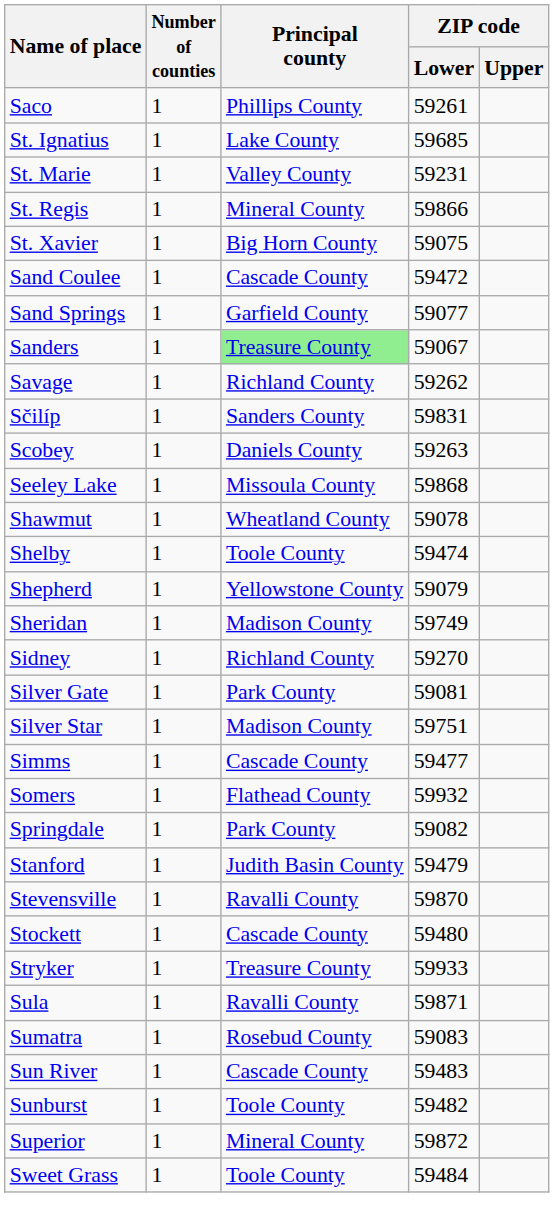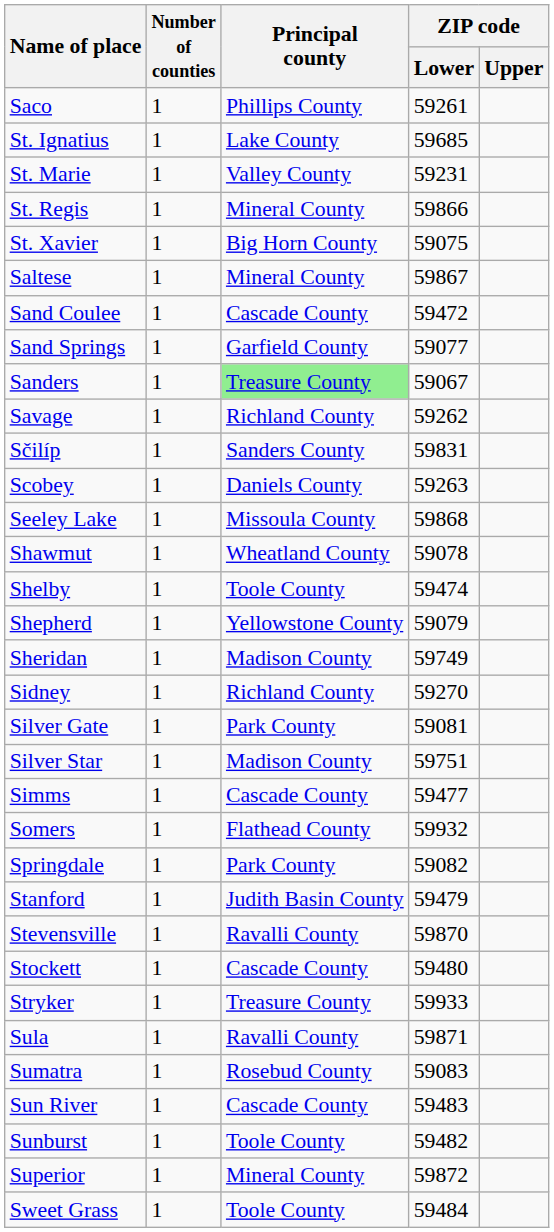 <table class=wikitable>
 <tr>
 <th rowspan=2>Name of place</th>
 <th rowspan=2><small>Number <br>of<br>counties</small></th>
 <th rowspan=2>Principal <br> county</th>
 <th colspan=2>ZIP code</th>
 </tr>
 <tr>
 <th>Lower</th>
 <th>Upper</th>
 </tr>
 <tr>
 <td><a href='#'>Saco</a></td>
 <td>1</td>
 <td><a href='#'>Phillips County</a></td>
 <td>59261</td>
 <td></td>
 </tr>
 <tr>
 <td><a href='#'>St. Ignatius</a></td>
 <td>1</td>
 <td><a href='#'>Lake County</a></td>
 <td>59685</td>
 <td></td>
 </tr>
 <tr>
 <td><a href='#'>St. Marie</a></td>
 <td>1</td>
 <td><a href='#'>Valley County</a></td>
 <td>59231</td>
 <td></td>
 </tr>
 <tr>
 <td><a href='#'>St. Regis</a></td>
 <td>1</td>
 <td><a href='#'>Mineral County</a></td>
 <td>59866</td>
 <td></td>
 </tr>
 <tr>
 <td><a href='#'>St. Xavier</a></td>
 <td>1</td>
 <td><a href='#'>Big Horn County</a></td>
 <td>59075</td>
+<td></td>
+</tr>
+<tr>
+<td><a href='#'>Saltese</a></td>
+<td>1</td>
+<td><a href='#'>Mineral County</a></td>
+<td>59867</td>
 <td></td>
 </tr>
 <tr>
 <td><a href='#'>Sand Coulee</a></td>
 <td>1</td>
 <td><a href='#'>Cascade County</a></td>
 <td>59472</td>
 <td></td>
 </tr>
 <tr>
 <td><a href='#'>Sand Springs</a></td>
 <td>1</td>
 <td><a href='#'>Garfield County</a></td>
 <td>59077</td>
 <td></td>
 </tr>
 <tr>
 <td><a href='#'>Sanders</a></td>
 <td>1</td>
 <td style="background: lightgreen;"><a href='#'>Treasure County</a></td>
 <td>59067</td>
 <td></td>
 </tr>
 <tr>
 <td><a href='#'>Savage</a></td>
 <td>1</td>
 <td><a href='#'>Richland County</a></td>
 <td>59262</td>
 <td></td>
 </tr>
 <tr>
 <td><a href='#'>Sčilíp</a></td>
 <td>1</td>
 <td><a href='#'>Sanders County</a></td>
 <td>59831</td>
 <td></td>
 </tr>
 <tr>
 <td><a href='#'>Scobey</a></td>
 <td>1</td>
 <td><a href='#'>Daniels County</a></td>
 <td>59263</td>
 <td></td>
 </tr>
 <tr>
 <td><a href='#'>Seeley Lake</a></td>
 <td>1</td>
 <td><a href='#'>Missoula County</a></td>
 <td>59868</td>
 <td></td>
 </tr>
 <tr>
 <td><a href='#'>Shawmut</a></td>
 <td>1</td>
 <td><a href='#'>Wheatland County</a></td>
 <td>59078</td>
 <td></td>
 </tr>
 <tr>
 <td><a href='#'>Shelby</a></td>
 <td>1</td>
 <td><a href='#'>Toole County</a></td>
 <td>59474</td>
 <td></td>
 </tr>
 <tr>
 <td><a href='#'>Shepherd</a></td>
 <td>1</td>
 <td><a href='#'>Yellowstone County</a></td>
 <td>59079</td>
 <td></td>
 </tr>
 <tr>
 <td><a href='#'>Sheridan</a></td>
 <td>1</td>
 <td><a href='#'>Madison County</a></td>
 <td>59749</td>
 <td></td>
 </tr>
 <tr>
 <td><a href='#'>Sidney</a></td>
 <td>1</td>
 <td><a href='#'>Richland County</a></td>
 <td>59270</td>
 <td></td>
 </tr>
 <tr>
 <td><a href='#'>Silver Gate</a></td>
 <td>1</td>
 <td><a href='#'>Park County</a></td>
 <td>59081</td>
 <td></td>
 </tr>
 <tr>
 <td><a href='#'>Silver Star</a></td>
 <td>1</td>
 <td><a href='#'>Madison County</a></td>
 <td>59751</td>
 <td></td>
 </tr>
 <tr>
 <td><a href='#'>Simms</a></td>
 <td>1</td>
 <td><a href='#'>Cascade County</a></td>
 <td>59477</td>
 <td></td>
 </tr>
 <tr>
 <td><a href='#'>Somers</a></td>
 <td>1</td>
 <td><a href='#'>Flathead County</a></td>
 <td>59932</td>
 <td></td>
 </tr>
 <tr>
 <td><a href='#'>Springdale</a></td>
 <td>1</td>
 <td><a href='#'>Park County</a></td>
 <td>59082</td>
 <td></td>
 </tr>
 <tr>
 <td><a href='#'>Stanford</a></td>
 <td>1</td>
 <td><a href='#'>Judith Basin County</a></td>
 <td>59479</td>
 <td></td>
 </tr>
 <tr>
 <td><a href='#'>Stevensville</a></td>
 <td>1</td>
 <td><a href='#'>Ravalli County</a></td>
 <td>59870</td>
 <td></td>
 </tr>
 <tr>
 <td><a href='#'>Stockett</a></td>
 <td>1</td>
 <td><a href='#'>Cascade County</a></td>
 <td>59480</td>
 <td></td>
 </tr>
 <tr>
 <td><a href='#'>Stryker</a></td>
 <td>1</td>
 <td><a href='#'>Treasure County</a></td>
 <td>59933</td>
 <td></td>
 </tr>
 <tr>
 <td><a href='#'>Sula</a></td>
 <td>1</td>
 <td><a href='#'>Ravalli County</a></td>
 <td>59871</td>
 <td></td>
 </tr>
 <tr>
 <td><a href='#'>Sumatra</a></td>
 <td>1</td>
 <td><a href='#'>Rosebud County</a></td>
 <td>59083</td>
 <td></td>
 </tr>
 <tr>
 <td><a href='#'>Sun River</a></td>
 <td>1</td>
 <td><a href='#'>Cascade County</a></td>
 <td>59483</td>
 <td></td>
 </tr>
 <tr>
 <td><a href='#'>Sunburst</a></td>
 <td>1</td>
 <td><a href='#'>Toole County</a></td>
 <td>59482</td>
 <td></td>
 </tr>
 <tr>
 <td><a href='#'>Superior</a></td>
 <td>1</td>
 <td><a href='#'>Mineral County</a></td>
 <td>59872</td>
 <td></td>
 </tr>
 <tr>
 <td><a href='#'>Sweet Grass</a></td>
 <td>1</td>
 <td><a href='#'>Toole County</a></td>
 <td>59484</td>
 <td></td>
 </tr>
 </table>
